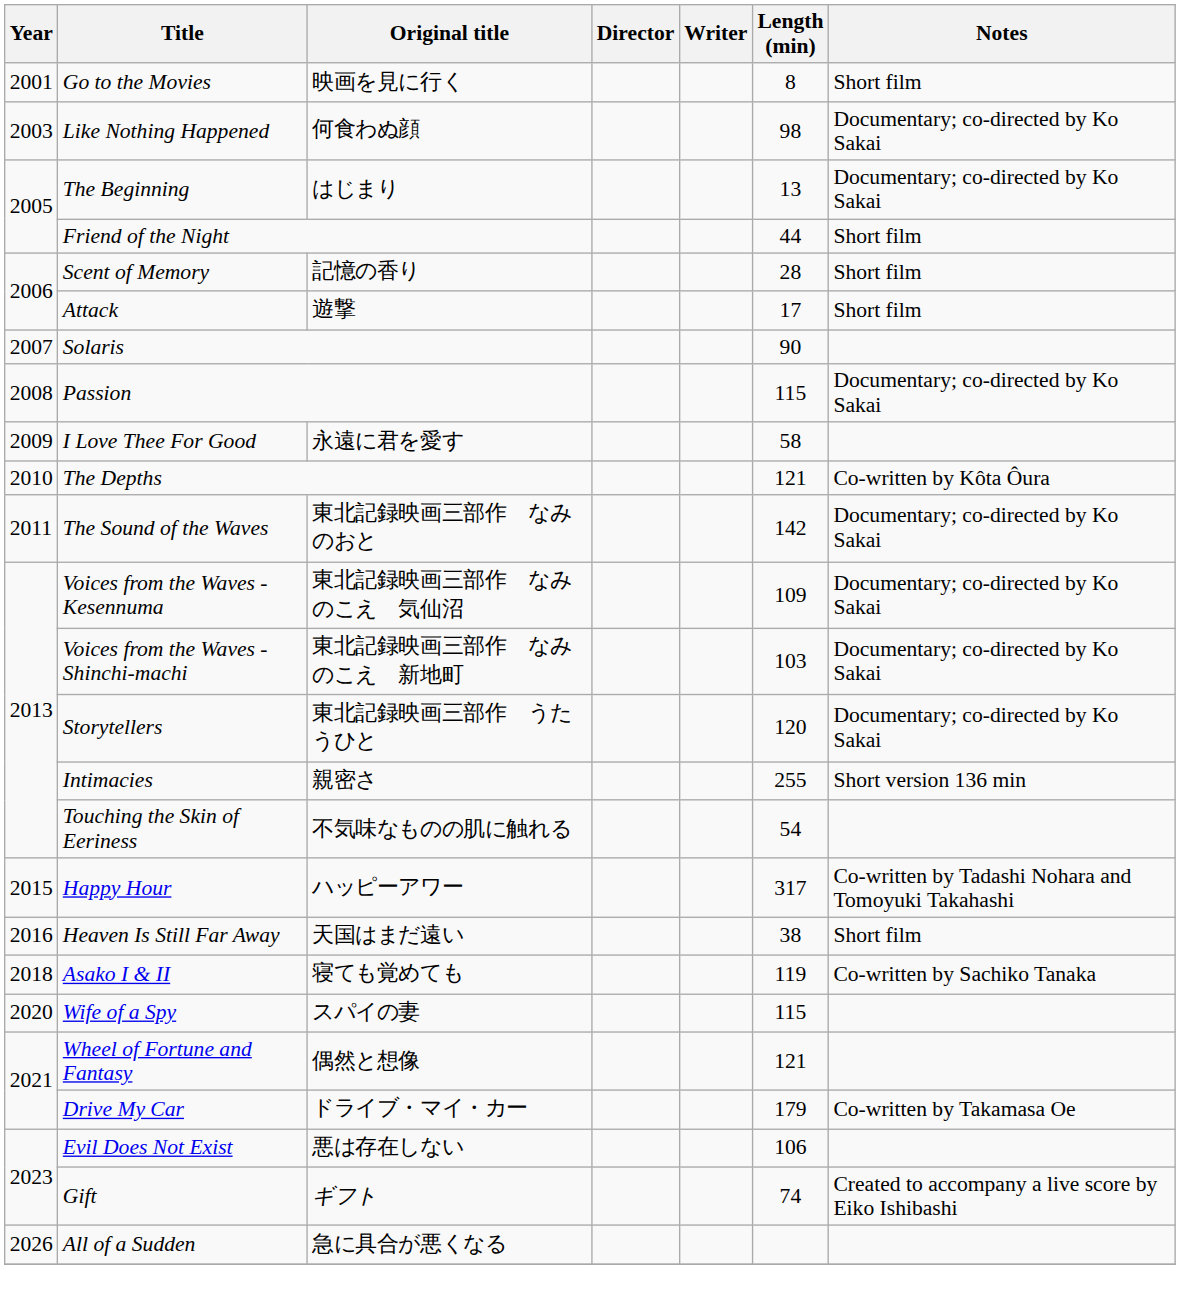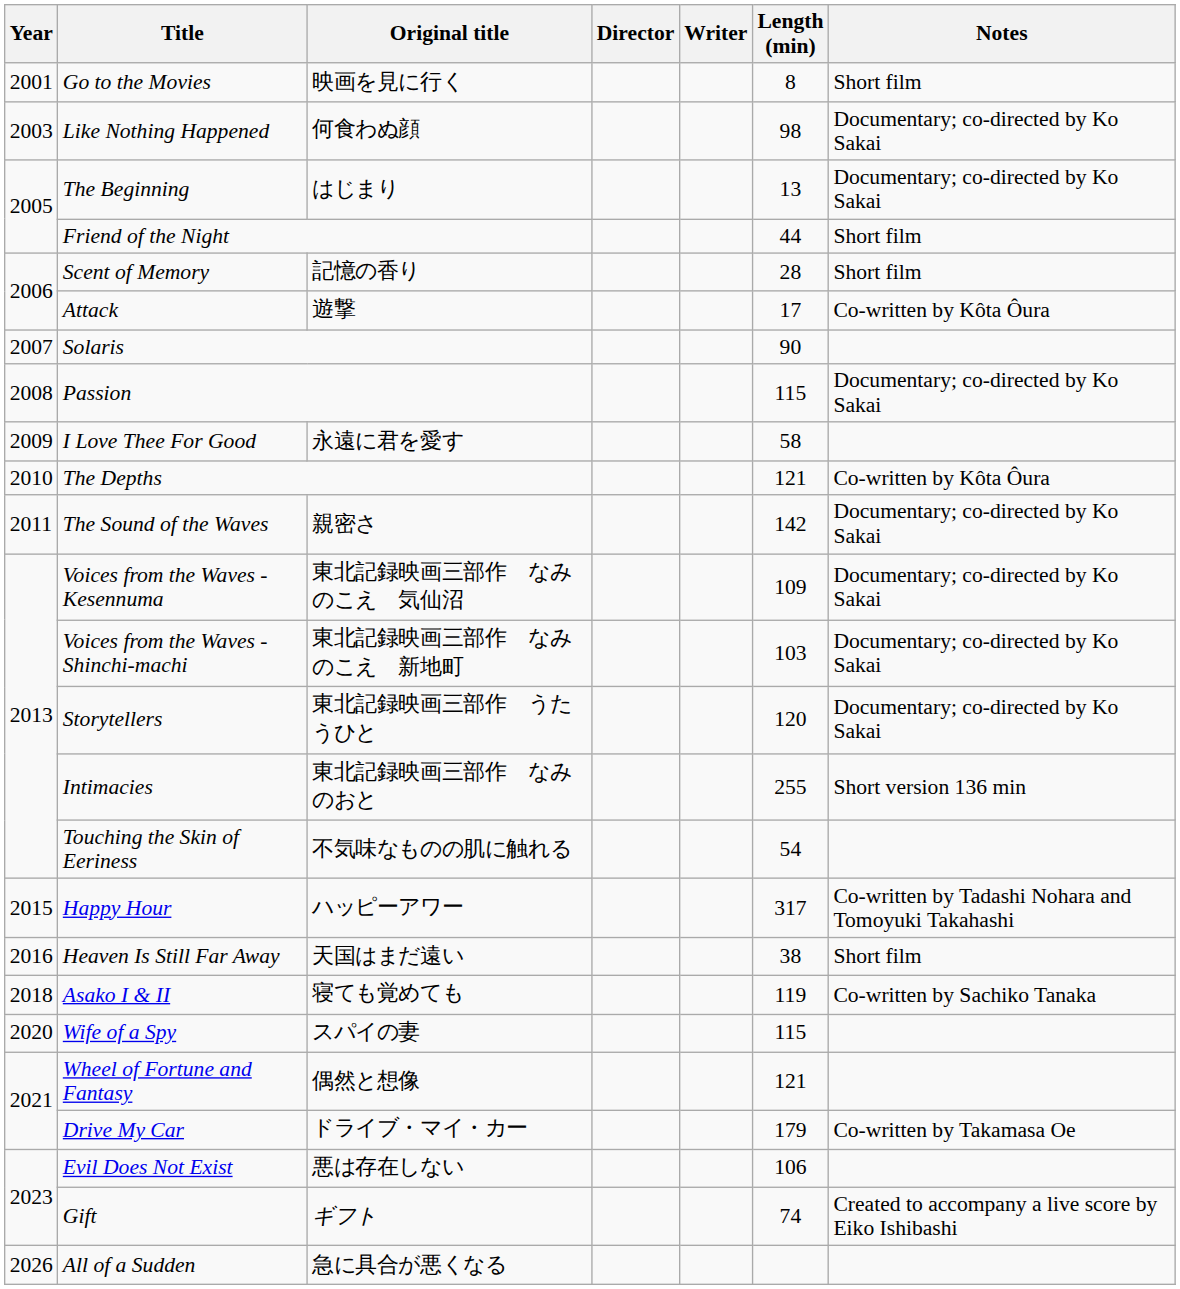 <table class="wikitable sortable">
 <tr>
 <th scope="col">Year</th>
 <th scope="col">Title</th>
 <th scope="col">Original title</th>
 <th scope="col">Director</th>
 <th scope="col">Writer</th>
 <th scope="col" width=5>Length (min)</th>
 <th scope="col">Notes</th>
 </tr>
 <tr>
 <td>2001</td>
 <td><em>Go to the Movies</em></td>
 <td>映画を見に行く</td>
 <td></td>
 <td></td>
 <td style="text-align:center">8</td>
 <td>Short film</td>
 </tr>
 <tr>
 <td>2003</td>
 <td><em>Like Nothing Happened</em></td>
 <td>何食わぬ顔</td>
 <td></td>
 <td></td>
 <td style="text-align:center">98</td>
 <td>Documentary; co-directed by Ko Sakai</td>
 </tr>
 <tr>
 <td rowspan="2">2005</td>
 <td><em>The Beginning</em></td>
 <td>はじまり</td>
 <td></td>
 <td></td>
 <td style="text-align:center">13</td>
 <td>Documentary; co-directed by Ko Sakai</td>
 </tr>
 <tr>
 <td colspan="2"><em>Friend of the Night</em></td>
 <td></td>
 <td></td>
 <td style="text-align:center">44</td>
 <td>Short film</td>
 </tr>
 <tr>
 <td rowspan="2">2006</td>
 <td><em>Scent of Memory</em></td>
 <td>記憶の香り</td>
 <td></td>
 <td></td>
 <td style="text-align:center">28</td>
 <td>Short film</td>
 </tr>
 <tr>
 <td><em>Attack</em></td>
 <td>遊撃</td>
 <td></td>
 <td></td>
 <td style="text-align:center">17</td>
-<td>Short film</td>
+<td>Co-written by Kôta Ôura</td>
 </tr>
 <tr>
 <td>2007</td>
 <td colspan="2"><em>Solaris</em></td>
 <td></td>
 <td></td>
 <td style="text-align:center">90</td>
 <td></td>
 </tr>
 <tr>
 <td>2008</td>
 <td colspan="2"><em>Passion</em></td>
 <td></td>
 <td></td>
 <td style="text-align:center">115</td>
 <td>Documentary; co-directed by Ko Sakai</td>
 </tr>
 <tr>
 <td>2009</td>
 <td><em>I Love Thee For Good</em></td>
 <td>永遠に君を愛す</td>
 <td></td>
 <td></td>
 <td style="text-align:center">58</td>
 <td></td>
 </tr>
 <tr>
 <td>2010</td>
 <td colspan="2"><em>The Depths</em></td>
 <td></td>
 <td></td>
 <td style="text-align:center">121</td>
 <td>Co-written by Kôta Ôura</td>
 </tr>
 <tr>
 <td>2011</td>
 <td><em>The Sound of the Waves</em></td>
-<td>東北記録映画三部作　なみのおと</td>
+<td>親密さ</td>
 <td></td>
 <td></td>
 <td style="text-align:center">142</td>
 <td>Documentary; co-directed by Ko Sakai</td>
 </tr>
 <tr>
 <td rowspan="5">2013</td>
 <td><em>Voices from the Waves - Kesennuma</em></td>
 <td>東北記録映画三部作　なみのこえ　気仙沼</td>
 <td></td>
 <td></td>
 <td style="text-align:center">109</td>
 <td>Documentary; co-directed by Ko Sakai</td>
 </tr>
 <tr>
 <td><em>Voices from the Waves - Shinchi-machi</em></td>
 <td>東北記録映画三部作　なみのこえ　新地町</td>
 <td></td>
 <td></td>
 <td style="text-align:center">103</td>
 <td>Documentary; co-directed by Ko Sakai</td>
 </tr>
 <tr>
 <td><em>Storytellers</em></td>
 <td>東北記録映画三部作　うたうひと</td>
 <td></td>
 <td></td>
 <td style="text-align:center">120</td>
 <td>Documentary; co-directed by Ko Sakai</td>
 </tr>
 <tr>
 <td><em>Intimacies</em></td>
-<td>親密さ</td>
+<td>東北記録映画三部作　なみのおと</td>
 <td></td>
 <td></td>
 <td style="text-align:center">255</td>
 <td>Short version 136 min</td>
 </tr>
 <tr>
 <td><em>Touching the Skin of Eeriness</em></td>
 <td>不気味なものの肌に触れる</td>
 <td></td>
 <td></td>
 <td style="text-align:center">54</td>
 <td></td>
 </tr>
 <tr>
 <td>2015</td>
 <td><em><a href='#'>Happy Hour</a></em></td>
 <td>ハッピーアワー</td>
 <td></td>
 <td></td>
 <td style="text-align:center">317</td>
 <td>Co-written by Tadashi Nohara and Tomoyuki Takahashi</td>
 </tr>
 <tr>
 <td>2016</td>
 <td><em>Heaven Is Still Far Away</em></td>
 <td>天国はまだ遠い</td>
 <td></td>
 <td></td>
 <td style="text-align:center">38</td>
 <td>Short film</td>
 </tr>
 <tr>
 <td>2018</td>
 <td><em><a href='#'>Asako I & II</a></em></td>
 <td>寝ても覚めても</td>
 <td></td>
 <td></td>
 <td style="text-align:center">119</td>
 <td>Co-written by Sachiko Tanaka</td>
 </tr>
 <tr>
 <td>2020</td>
 <td><em><a href='#'>Wife of a Spy</a></em></td>
 <td>スパイの妻</td>
 <td></td>
 <td></td>
 <td style="text-align:center">115</td>
 <td></td>
 </tr>
 <tr>
 <td rowspan="2">2021</td>
 <td><em><a href='#'>Wheel of Fortune and Fantasy</a></em></td>
 <td>偶然と想像</td>
 <td></td>
 <td></td>
 <td style="text-align:center">121</td>
 <td></td>
 </tr>
 <tr>
 <td><em><a href='#'>Drive My Car</a></em></td>
 <td>ドライブ・マイ・カー</td>
 <td></td>
 <td></td>
 <td style="text-align:center">179</td>
 <td>Co-written by Takamasa Oe</td>
 </tr>
 <tr>
 <td rowspan="2">2023</td>
 <td><em><a href='#'>Evil Does Not Exist</a></em></td>
 <td>悪は存在しない</td>
 <td></td>
 <td></td>
 <td style="text-align:center">106</td>
 <td></td>
 </tr>
 <tr>
 <td><em>Gift</em></td>
 <td><em>ギフト</em></td>
 <td></td>
 <td></td>
 <td style="text-align:center">74</td>
 <td>Created to accompany a live score by Eiko Ishibashi</td>
 </tr>
 <tr>
 <td>2026</td>
 <td><em>All of a Sudden</em></td>
 <td>急に具合が悪くなる</td>
 <td></td>
 <td></td>
 <td style="text-align:center"></td>
 <td></td>
 </tr>
 <tr>
 </tr>
 </table>
